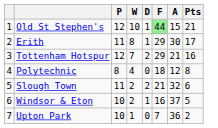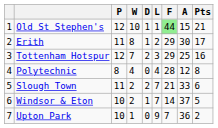 <table class="wikitable">
 <tr>
 <th></th>
 <th></th>
 <th>P</th>
 <th>W</th>
 <th>D</th>
+<th>L</th>
 <th>F</th>
 <th>A</th>
 <th>Pts</th>
 </tr>
 <tr>
 <td>1</td>
 <td><a href='#'>Old St Stephen's</a></td>
 <td>12</td>
 <td>10</td>
+<td>1</td>
 <td>1</td>
 <td style="background: lightgreen;">44</td>
 <td>15</td>
 <td>21</td>
 </tr>
 <tr>
 <td>2</td>
 <td><a href='#'>Erith</a></td>
 <td>11</td>
 <td>8</td>
 <td>1</td>
+<td>2</td>
 <td>29</td>
 <td>30</td>
 <td>17</td>
 </tr>
 <tr>
 <td>3</td>
 <td><a href='#'>Tottenham Hotspur</a></td>
 <td>12</td>
 <td>7</td>
 <td>2</td>
+<td>3</td>
 <td>29</td>
-<td>21</td>
+<td>25</td>
 <td>16</td>
 </tr>
 <tr>
 <td>4</td>
 <td><a href='#'>Polytechnic</a></td>
 <td>8</td>
 <td>4</td>
 <td>0</td>
-<td>18</td>
+<td>4</td>
+<td>28</td>
 <td>12</td>
 <td>8</td>
 </tr>
 <tr>
 <td>5</td>
 <td><a href='#'>Slough Town</a></td>
 <td>11</td>
 <td>2</td>
 <td>2</td>
+<td>7</td>
 <td>21</td>
-<td>32</td>
+<td>33</td>
 <td>6</td>
 </tr>
 <tr>
 <td>6</td>
 <td><a href='#'>Windsor & Eton</a></td>
 <td>10</td>
 <td>2</td>
 <td>1</td>
-<td>16</td>
+<td>7</td>
+<td>14</td>
 <td>37</td>
 <td>5</td>
 </tr>
 <tr>
 <td>7</td>
 <td><a href='#'>Upton Park</a></td>
 <td>10</td>
 <td>1</td>
 <td>0</td>
+<td>9</td>
 <td>7</td>
 <td>36</td>
 <td>2</td>
 </tr>
 </table>
